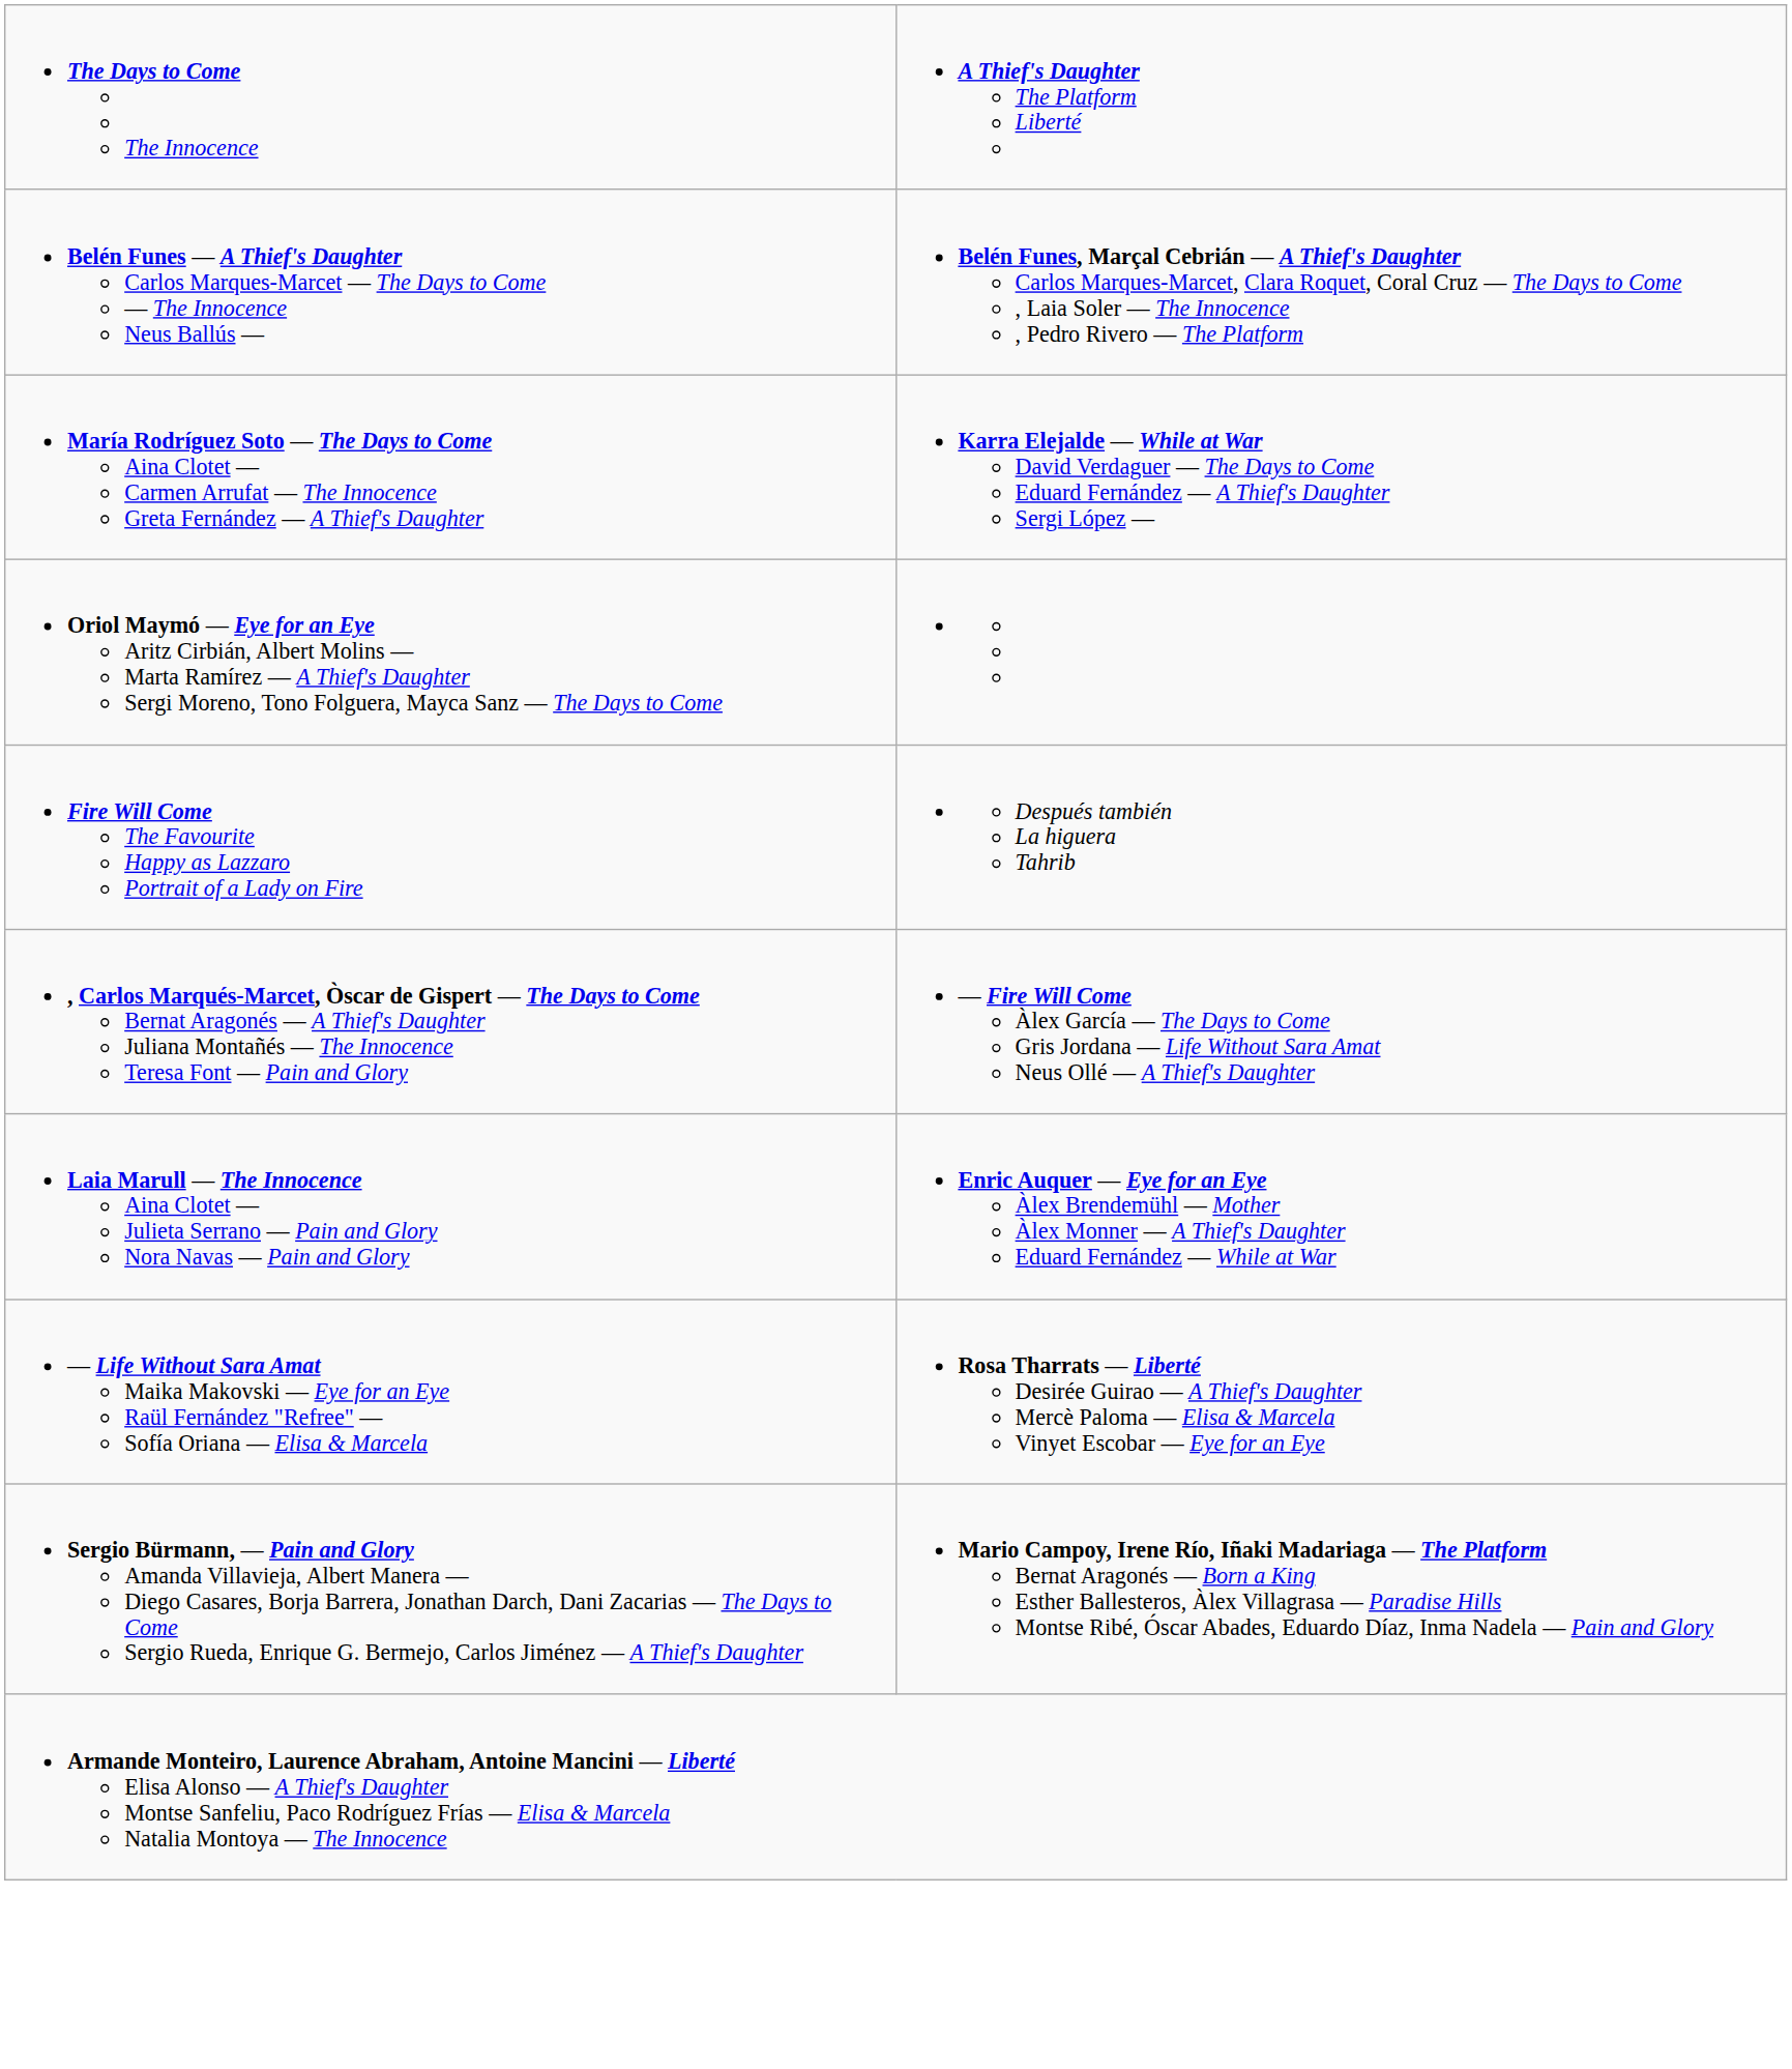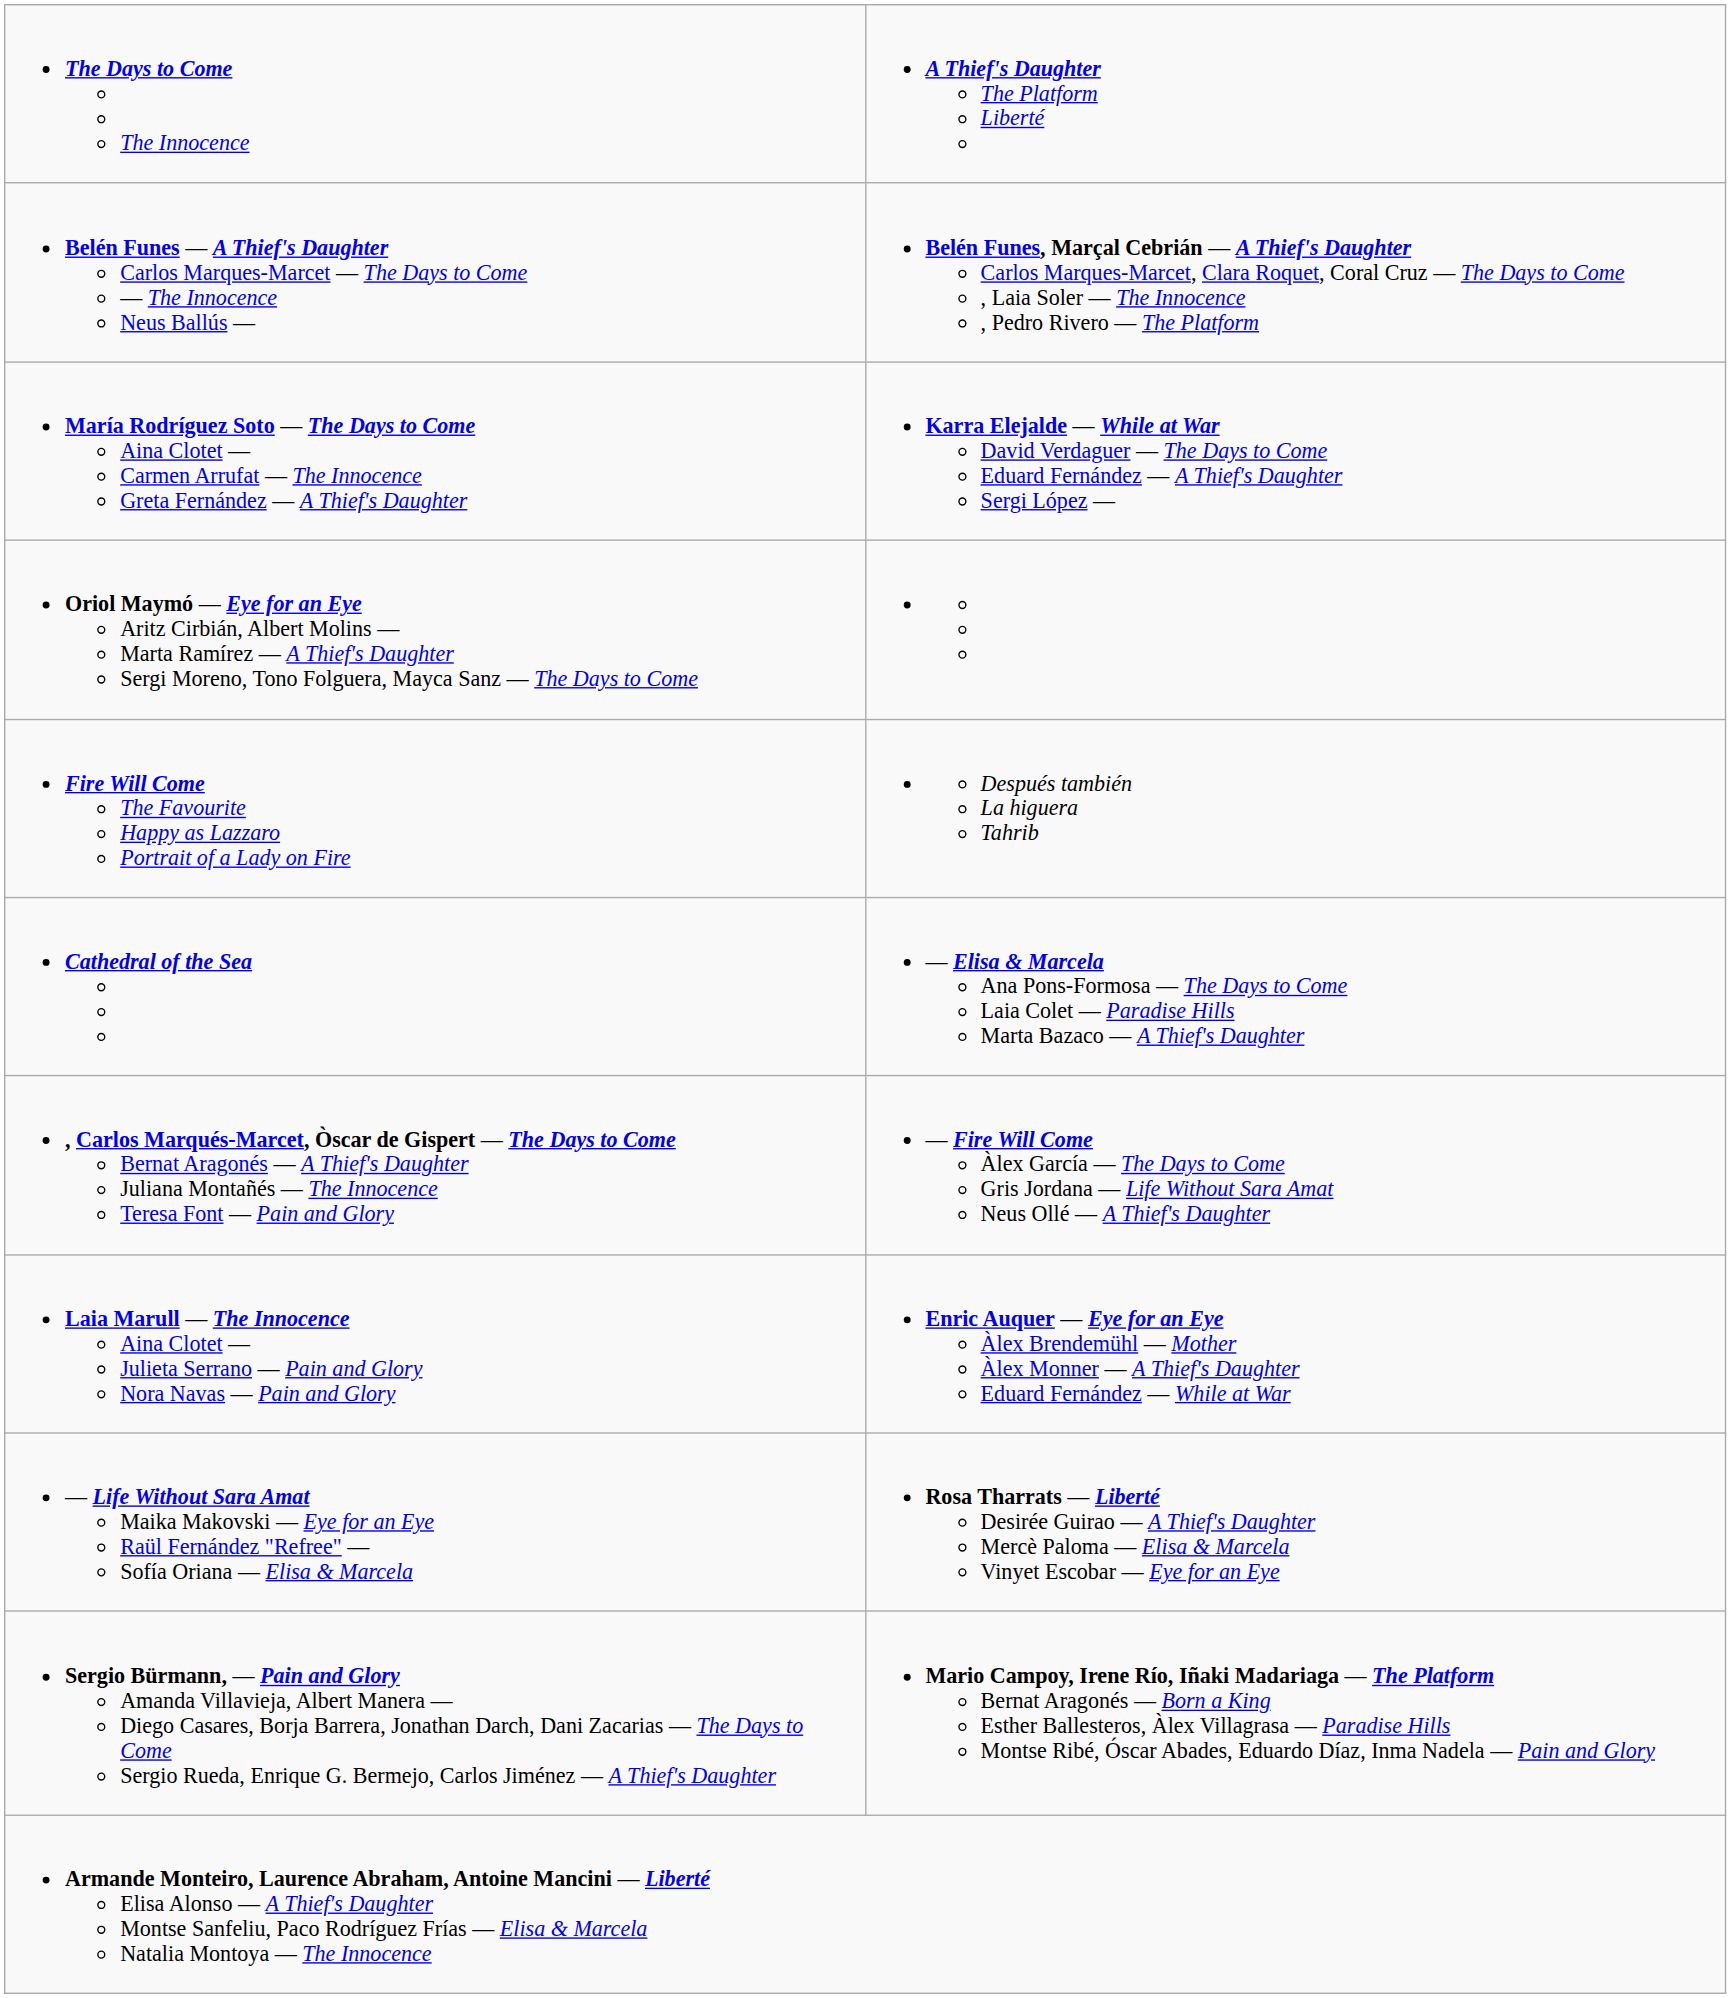 <table class=wikitable style="width="100%">
 <tr>
 <td style="vertical-align:top;" width="50%"><br><ul><li><strong><em><a href='#'>The Days to Come</a></em></strong><ul><li><em></em></li><li><em></em></li><li><em><a href='#'>The Innocence</a></em></li></ul></li></ul></td>
 <td style="vertical-align:top;" width="50%"><br><ul><li><strong><em><a href='#'>A Thief's Daughter</a></em></strong><ul><li><em><a href='#'>The Platform</a></em></li><li><em><a href='#'>Liberté</a></em></li><li><em></em></li></ul></li></ul></td>
 </tr>
 <tr>
 <td style="vertical-align:top;" width="50%"><br><ul><li><strong><a href='#'>Belén Funes</a></strong> — <strong><em><a href='#'>A Thief's Daughter</a></em></strong><ul><li><a href='#'>Carlos Marques-Marcet</a> — <em><a href='#'>The Days to Come</a></em></li><li> — <em><a href='#'>The Innocence</a></em></li><li><a href='#'>Neus Ballús</a> — <em></em></li></ul></li></ul></td>
 <td style="vertical-align:top;" width="50%"><br><ul><li><strong><a href='#'>Belén Funes</a>, Marçal Cebrián</strong> — <strong><em><a href='#'>A Thief's Daughter</a></em></strong><ul><li><a href='#'>Carlos Marques-Marcet</a>, <a href='#'>Clara Roquet</a>, Coral Cruz — <em><a href='#'>The Days to Come</a></em></li><li>, Laia Soler — <em><a href='#'>The Innocence</a></em></li><li>, Pedro Rivero — <em><a href='#'>The Platform</a></em></li></ul></li></ul></td>
 </tr>
 <tr>
 <td style="vertical-align:top;" width="50%"><br><ul><li><strong><a href='#'>María Rodríguez Soto</a></strong> — <strong><em><a href='#'>The Days to Come</a></em></strong><ul><li><a href='#'>Aina Clotet</a> — <em></em></li><li><a href='#'>Carmen Arrufat</a> — <em><a href='#'>The Innocence</a></em></li><li><a href='#'>Greta Fernández</a> — <em><a href='#'>A Thief's Daughter</a></em></li></ul></li></ul></td>
 <td style="vertical-align:top;" width="50%"><br><ul><li><strong><a href='#'>Karra Elejalde</a></strong> — <strong><em><a href='#'>While at War</a></em></strong><ul><li><a href='#'>David Verdaguer</a> — <em><a href='#'>The Days to Come</a></em></li><li><a href='#'>Eduard Fernández</a> — <em><a href='#'>A Thief's Daughter</a></em></li><li><a href='#'>Sergi López</a> — <em></em></li></ul></li></ul></td>
 </tr>
 <tr>
 <td style="vertical-align:top;" width="50%"><br><ul><li><strong>Oriol Maymó</strong> — <strong><em><a href='#'>Eye for an Eye</a></em></strong><ul><li>Aritz Cirbián, Albert Molins — <em></em></li><li>Marta Ramírez — <em><a href='#'>A Thief's Daughter</a></em></li><li>Sergi Moreno, Tono Folguera, Mayca Sanz — <em><a href='#'>The Days to Come</a></em></li></ul></li></ul></td>
 <td style="vertical-align:top;" width="50%"><br><ul><li><strong><em></em></strong><ul><li><em></em></li><li><em></em></li><li><em></em></li></ul></li></ul></td>
 </tr>
 <tr>
 <td style="vertical-align:top;" width="50%"><br><ul><li><strong><em><a href='#'>Fire Will Come</a></em></strong><ul><li><em><a href='#'>The Favourite</a></em></li><li><em><a href='#'>Happy as Lazzaro</a></em></li><li><em><a href='#'>Portrait of a Lady on Fire</a></em></li></ul></li></ul></td>
 <td style="vertical-align:top;" width="50%"><br><ul><li><strong><em></em></strong><ul><li><em>Después también</em></li><li><em>La higuera</em></li><li><em>Tahrib</em></li></ul></li></ul></td>
 </tr>
 <tr>
+<td style="vertical-align:top;" width="50%"><br><ul><li><strong><em><a href='#'>Cathedral of the Sea</a></em></strong><ul><li><em></em></li><li><em></em></li><li><em></em></li></ul></li></ul></td>
+<td style="vertical-align:top;" width="50%"><br><ul><li><strong></strong> — <strong><em><a href='#'>Elisa & Marcela</a></em></strong><ul><li>Ana Pons-Formosa — <em><a href='#'>The Days to Come</a></em></li><li>Laia Colet — <em><a href='#'>Paradise Hills</a></em></li><li>Marta Bazaco — <em><a href='#'>A Thief's Daughter</a></em></li></ul></li></ul></td>
+</tr>
+<tr>
 <td style="vertical-align:top;" width="50%"><br><ul><li><strong>, <a href='#'>Carlos Marqués-Marcet</a>, Òscar de Gispert</strong> — <strong><em><a href='#'>The Days to Come</a></em></strong><ul><li><a href='#'>Bernat Aragonés</a> — <em><a href='#'>A Thief's Daughter</a></em></li><li>Juliana Montañés — <em><a href='#'>The Innocence</a></em></li><li><a href='#'>Teresa Font</a> — <em><a href='#'>Pain and Glory</a></em></li></ul></li></ul></td>
 <td style="vertical-align:top;" width="50%"><br><ul><li><strong></strong> — <strong><em><a href='#'>Fire Will Come</a></em></strong><ul><li>Àlex García — <em><a href='#'>The Days to Come</a></em></li><li>Gris Jordana — <em><a href='#'>Life Without Sara Amat</a></em></li><li>Neus Ollé — <em><a href='#'>A Thief's Daughter</a></em></li></ul></li></ul></td>
 </tr>
 <tr>
 <td style="vertical-align:top;" width="50%"><br><ul><li><strong><a href='#'>Laia Marull</a></strong> — <strong><em><a href='#'>The Innocence</a></em></strong><ul><li><a href='#'>Aina Clotet</a> — <em></em></li><li><a href='#'>Julieta Serrano</a> — <em><a href='#'>Pain and Glory</a></em></li><li><a href='#'>Nora Navas</a> — <em><a href='#'>Pain and Glory</a></em></li></ul></li></ul></td>
 <td style="vertical-align:top;" width="50%"><br><ul><li><strong><a href='#'>Enric Auquer</a></strong> — <strong><em><a href='#'>Eye for an Eye</a></em></strong><ul><li><a href='#'>Àlex Brendemühl</a> — <em><a href='#'>Mother</a></em></li><li><a href='#'>Àlex Monner</a> — <em><a href='#'>A Thief's Daughter</a></em></li><li><a href='#'>Eduard Fernández</a> — <em><a href='#'>While at War</a></em></li></ul></li></ul></td>
 </tr>
 <tr>
 <td style="vertical-align:top;" width="50%"><br><ul><li><strong></strong> — <strong><em><a href='#'>Life Without Sara Amat</a></em></strong><ul><li>Maika Makovski — <em><a href='#'>Eye for an Eye</a></em></li><li><a href='#'>Raül Fernández "Refree"</a> — <em></em></li><li>Sofía Oriana — <em><a href='#'>Elisa & Marcela</a></em></li></ul></li></ul></td>
 <td style="vertical-align:top;" width="50%"><br><ul><li><strong>Rosa Tharrats</strong> — <strong><em><a href='#'>Liberté</a></em></strong><ul><li>Desirée Guirao — <em><a href='#'>A Thief's Daughter</a></em></li><li>Mercè Paloma — <em><a href='#'>Elisa & Marcela</a></em></li><li>Vinyet Escobar — <em><a href='#'>Eye for an Eye</a></em></li></ul></li></ul></td>
 </tr>
 <tr>
 <td style="vertical-align:top;" width="50%"><br><ul><li><strong>Sergio Bürmann, </strong> — <strong><em><a href='#'>Pain and Glory</a></em></strong><ul><li>Amanda Villavieja, Albert Manera — <em></em></li><li>Diego Casares, Borja Barrera, Jonathan Darch, Dani Zacarias — <em><a href='#'>The Days to Come</a></em></li><li>Sergio Rueda, Enrique G. Bermejo, Carlos Jiménez — <em><a href='#'>A Thief's Daughter</a></em></li></ul></li></ul></td>
 <td style="vertical-align:top;" width="50%"><br><ul><li><strong>Mario Campoy, Irene Río, Iñaki Madariaga</strong> — <strong><em><a href='#'>The Platform</a></em></strong><ul><li>Bernat Aragonés — <em><a href='#'>Born a King</a></em></li><li>Esther Ballesteros, Àlex Villagrasa — <em><a href='#'>Paradise Hills</a></em></li><li>Montse Ribé, Óscar Abades, Eduardo Díaz, Inma Nadela — <em><a href='#'>Pain and Glory</a></em></li></ul></li></ul></td>
 </tr>
 <tr>
 <td colspan = "2" style="vertical-align:top;" width="100%"><br><ul><li><strong>Armande Monteiro, Laurence Abraham, Antoine Mancini</strong> — <strong><em><a href='#'>Liberté</a></em></strong><ul><li>Elisa Alonso — <em><a href='#'>A Thief's Daughter</a></em></li><li>Montse Sanfeliu, Paco Rodríguez Frías — <em><a href='#'>Elisa & Marcela</a></em></li><li>Natalia Montoya — <em><a href='#'>The Innocence</a></em></li></ul></li></ul></td>
 </tr>
 </table>
